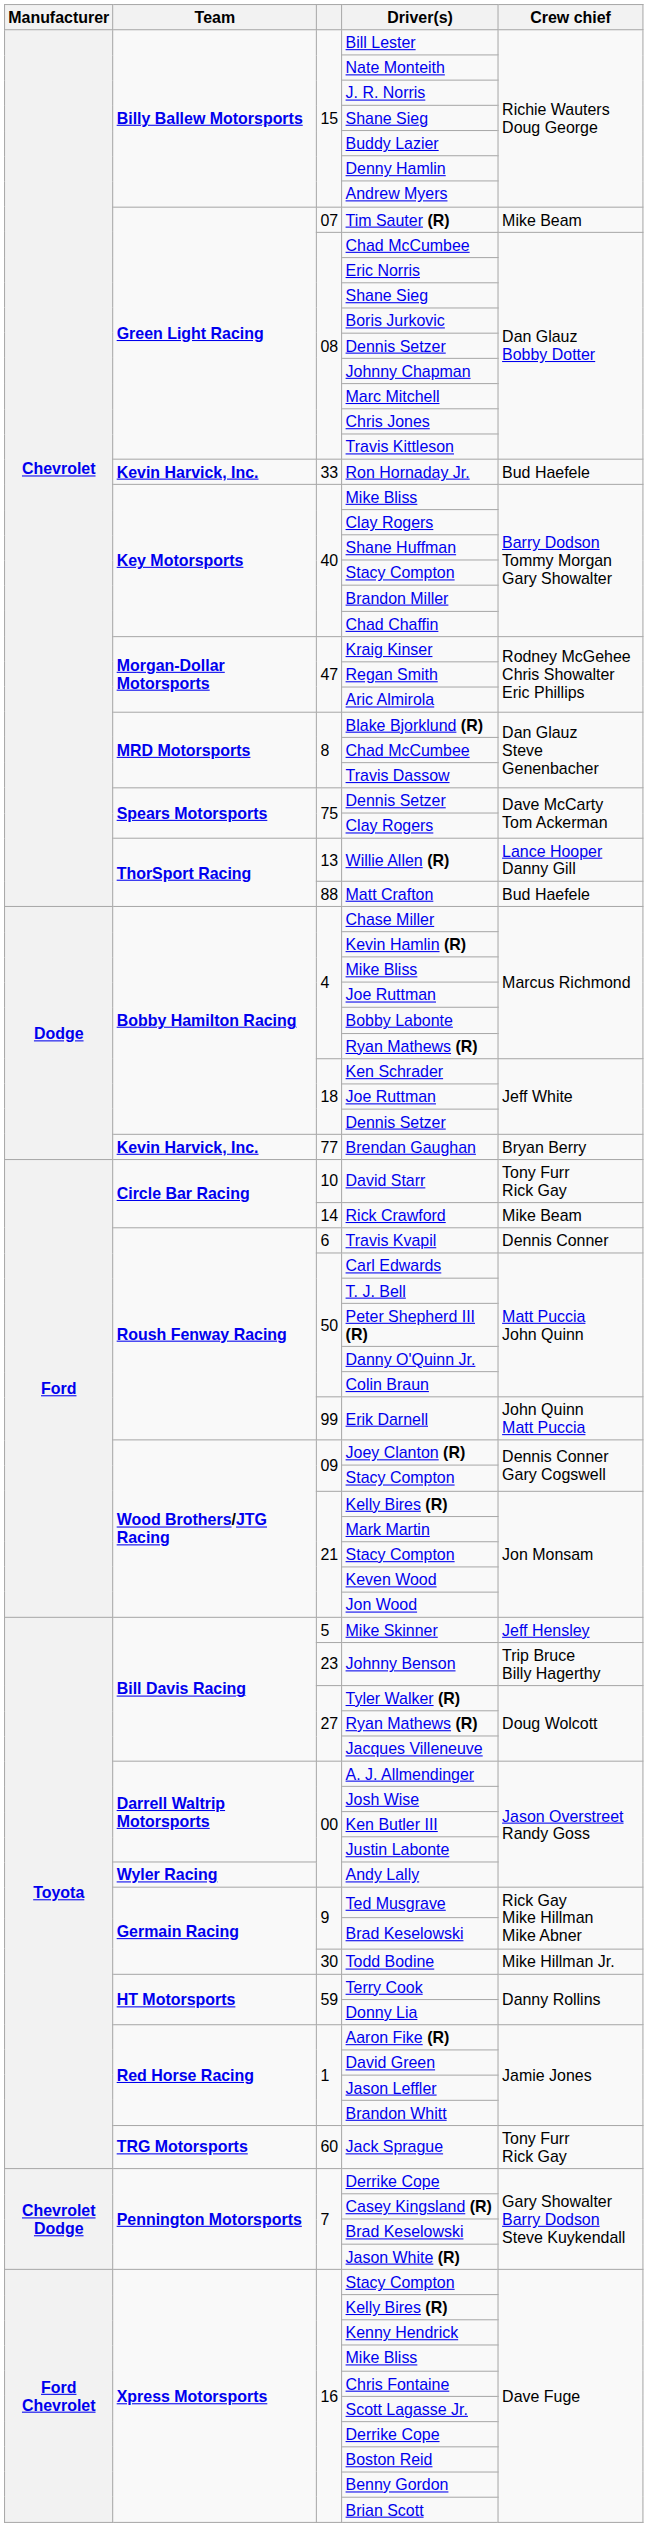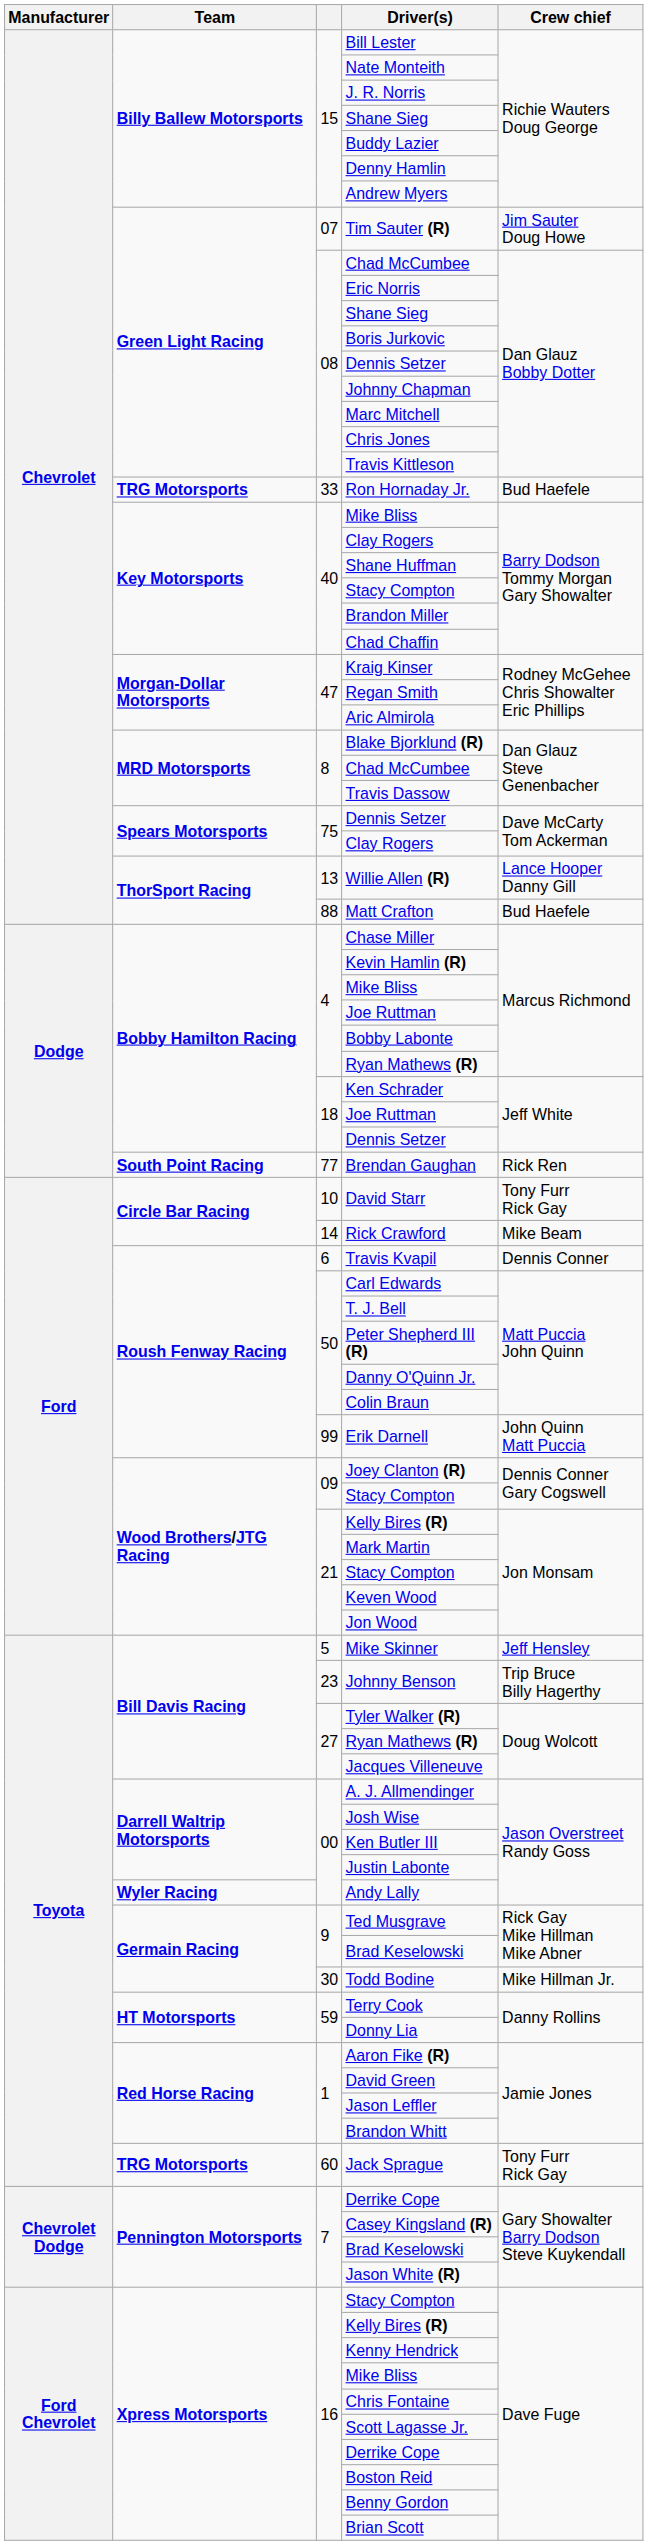 <table class="wikitable" style="font-size: 95%;">
 <tr>
 <th>Manufacturer</th>
 <th>Team</th>
 <th></th>
 <th>Driver(s)</th>
 <th>Crew chief</th>
 </tr>
 <tr>
 <th rowspan=34><a href='#'>Chevrolet</a></th>
 <td rowspan=7><strong><a href='#'>Billy Ballew Motorsports</a></strong></td>
 <td rowspan=7>15</td>
 <td><a href='#'>Bill Lester</a> <small></small></td>
 <td rowspan=7>Richie Wauters <small></small> <br> Doug George <small></small></td>
 </tr>
 <tr>
 <td><a href='#'>Nate Monteith</a> <small></small></td>
 </tr>
 <tr>
 <td><a href='#'>J. R. Norris</a> <small></small></td>
 </tr>
 <tr>
 <td><a href='#'>Shane Sieg</a> <small></small></td>
 </tr>
 <tr>
 <td><a href='#'>Buddy Lazier</a> <small></small></td>
 </tr>
 <tr>
 <td><a href='#'>Denny Hamlin</a> <small></small></td>
 </tr>
 <tr>
 <td><a href='#'>Andrew Myers</a> <small></small></td>
 </tr>
 <tr>
 <td rowspan=10><strong><a href='#'>Green Light Racing</a></strong></td>
 <td>07</td>
 <td><a href='#'>Tim Sauter</a> <strong>(R)</strong></td>
-<td>Mike Beam</td>
+<td><a href='#'>Jim Sauter</a> <small></small> <br> Doug Howe <small></small></td>
 </tr>
 <tr>
 <td rowspan=9>08</td>
 <td><a href='#'>Chad McCumbee</a>  <small></small></td>
 <td rowspan=9>Dan Glauz <small></small> <br> <a href='#'>Bobby Dotter</a> <small></small></td>
 </tr>
 <tr>
 <td><a href='#'>Eric Norris</a> <small></small></td>
 </tr>
 <tr>
 <td><a href='#'>Shane Sieg</a> <small></small></td>
 </tr>
 <tr>
 <td><a href='#'>Boris Jurkovic</a> <small></small></td>
 </tr>
 <tr>
 <td><a href='#'>Dennis Setzer</a> <small></small></td>
 </tr>
 <tr>
 <td><a href='#'>Johnny Chapman</a> <small></small></td>
 </tr>
 <tr>
 <td><a href='#'>Marc Mitchell</a> <small></small></td>
 </tr>
 <tr>
 <td><a href='#'>Chris Jones</a> <small></small></td>
 </tr>
 <tr>
 <td><a href='#'>Travis Kittleson</a> <small></small></td>
 </tr>
 <tr>
-<td><strong><a href='#'>Kevin Harvick, Inc.</a></strong></td>
+<td><strong><a href='#'>TRG Motorsports</a></strong></td>
 <td>33</td>
 <td><a href='#'>Ron Hornaday Jr.</a></td>
 <td>Bud Haefele</td>
 </tr>
 <tr>
 <td rowspan=6><strong><a href='#'>Key Motorsports</a></strong></td>
 <td rowspan=6>40</td>
 <td><a href='#'>Mike Bliss</a> <small></small></td>
 <td rowspan=6><a href='#'>Barry Dodson</a> <small></small> <br> Tommy Morgan <small></small> <br> Gary Showalter <small></small></td>
 </tr>
 <tr>
 <td><a href='#'>Clay Rogers</a> <small></small></td>
 </tr>
 <tr>
 <td><a href='#'>Shane Huffman</a> <small></small></td>
 </tr>
 <tr>
 <td><a href='#'>Stacy Compton</a> <small></small></td>
 </tr>
 <tr>
 <td><a href='#'>Brandon Miller</a> <small></small></td>
 </tr>
 <tr>
 <td><a href='#'>Chad Chaffin</a> <small></small></td>
 </tr>
 <tr>
 <td rowspan=3><strong><a href='#'>Morgan-Dollar Motorsports</a></strong></td>
 <td rowspan=3>47</td>
 <td><a href='#'>Kraig Kinser</a> <small></small></td>
 <td rowspan=3>Rodney McGehee <small></small> <br> Chris Showalter <small></small> <br> Eric Phillips <small></small></td>
 </tr>
 <tr>
 <td><a href='#'>Regan Smith</a> <small></small></td>
 </tr>
 <tr>
 <td><a href='#'>Aric Almirola</a> <small></small></td>
 </tr>
 <tr>
 <td rowspan=3><strong><a href='#'>MRD Motorsports</a></strong></td>
 <td rowspan=3>8</td>
 <td><a href='#'>Blake Bjorklund</a> <strong>(R)</strong> <small></small></td>
 <td rowspan=3>Dan Glauz <small></small> <br> Steve Genenbacher <small></small></td>
 </tr>
 <tr>
 <td><a href='#'>Chad McCumbee</a> <small></small></td>
 </tr>
 <tr>
 <td><a href='#'>Travis Dassow</a> <small></small></td>
 </tr>
 <tr>
 <td rowspan=2><strong><a href='#'>Spears Motorsports</a></strong></td>
 <td rowspan=2>75</td>
 <td><a href='#'>Dennis Setzer</a> <small></small></td>
 <td rowspan=2>Dave McCarty <small></small> <br> Tom Ackerman <small></small></td>
 </tr>
 <tr>
 <td><a href='#'>Clay Rogers</a> <small></small></td>
 </tr>
 <tr>
 <td rowspan=2><strong><a href='#'>ThorSport Racing</a></strong></td>
 <td>13</td>
 <td><a href='#'>Willie Allen</a> <strong>(R)</strong></td>
 <td><a href='#'>Lance Hooper</a> <small> </small> <br> Danny Gill <small></small></td>
 </tr>
 <tr>
 <td>88</td>
 <td><a href='#'>Matt Crafton</a></td>
 <td>Bud Haefele</td>
 </tr>
 <tr>
 <th rowspan=10><a href='#'>Dodge</a></th>
 <td rowspan=9><strong><a href='#'>Bobby Hamilton Racing</a></strong></td>
 <td rowspan=6>4</td>
 <td><a href='#'>Chase Miller</a> <small></small></td>
 <td rowspan=6>Marcus Richmond</td>
 </tr>
 <tr>
 <td><a href='#'>Kevin Hamlin</a> <strong>(R)</strong> <small></small></td>
 </tr>
 <tr>
 <td><a href='#'>Mike Bliss</a> <small></small></td>
 </tr>
 <tr>
 <td><a href='#'>Joe Ruttman</a> <small></small></td>
 </tr>
 <tr>
 <td><a href='#'>Bobby Labonte</a> <small></small></td>
 </tr>
 <tr>
 <td><a href='#'>Ryan Mathews</a> <strong>(R)</strong> <small></small></td>
 </tr>
 <tr>
 <td rowspan=3>18</td>
 <td><a href='#'>Ken Schrader</a> <small></small></td>
 <td rowspan=3>Jeff White</td>
 </tr>
 <tr>
 <td><a href='#'>Joe Ruttman</a> <small></small></td>
 </tr>
 <tr>
 <td><a href='#'>Dennis Setzer</a> <small></small></td>
 </tr>
 <tr>
-<td><strong><a href='#'>Kevin Harvick, Inc.</a></strong></td>
+<td><strong><a href='#'>South Point Racing</a></strong></td>
 <td>77</td>
 <td><a href='#'>Brendan Gaughan</a></td>
-<td>Bryan Berry</td>
+<td>Rick Ren</td>
 </tr>
 <tr>
 <th rowspan=16><a href='#'>Ford</a></th>
 <td rowspan=2><strong><a href='#'>Circle Bar Racing</a></strong></td>
 <td>10</td>
 <td><a href='#'>David Starr</a></td>
 <td>Tony Furr <small></small> <br> Rick Gay <small></small></td>
 </tr>
 <tr>
 <td>14</td>
 <td><a href='#'>Rick Crawford</a></td>
 <td>Mike Beam</td>
 </tr>
 <tr>
 <td rowspan=7><strong><a href='#'>Roush Fenway Racing</a></strong></td>
 <td>6</td>
 <td><a href='#'>Travis Kvapil</a></td>
 <td>Dennis Conner</td>
 </tr>
 <tr>
 <td rowspan=5>50</td>
 <td><a href='#'>Carl Edwards</a> <small></small></td>
 <td rowspan=5><a href='#'>Matt Puccia</a> <small></small> <br> John Quinn <small></small></td>
 </tr>
 <tr>
 <td><a href='#'>T. J. Bell</a> <small></small></td>
 </tr>
 <tr>
 <td><a href='#'>Peter Shepherd III</a> <strong>(R)</strong> <small></small></td>
 </tr>
 <tr>
 <td><a href='#'>Danny O'Quinn Jr.</a> <small></small></td>
 </tr>
 <tr>
 <td><a href='#'>Colin Braun</a> <small></small></td>
 </tr>
 <tr>
 <td>99</td>
 <td><a href='#'>Erik Darnell</a></td>
 <td>John Quinn <small></small> <br> <a href='#'>Matt Puccia</a> <small></small></td>
 </tr>
 <tr>
 <td rowspan=7><strong><a href='#'>Wood Brothers</a>/<a href='#'>JTG Racing</a></strong></td>
 <td rowspan=2>09</td>
 <td><a href='#'>Joey Clanton</a> <strong>(R)</strong> <small></small></td>
 <td rowspan=2>Dennis Conner <small></small> <br> Gary Cogswell <small></small></td>
 </tr>
 <tr>
 <td><a href='#'>Stacy Compton</a> <small></small></td>
 </tr>
 <tr>
 <td rowspan=5>21</td>
 <td><a href='#'>Kelly Bires</a> <strong>(R)</strong> <small></small></td>
 <td rowspan=5>Jon Monsam</td>
 </tr>
 <tr>
 <td><a href='#'>Mark Martin</a> <small></small></td>
 </tr>
 <tr>
 <td><a href='#'>Stacy Compton</a> <small></small></td>
 </tr>
 <tr>
 <td><a href='#'>Keven Wood</a> <small></small></td>
 </tr>
 <tr>
 <td><a href='#'>Jon Wood</a> <small></small></td>
 </tr>
 <tr>
 <th rowspan=20><a href='#'>Toyota</a></th>
 <td rowspan=5><strong><a href='#'>Bill Davis Racing</a></strong></td>
 <td>5</td>
 <td><a href='#'>Mike Skinner</a></td>
 <td><a href='#'>Jeff Hensley</a></td>
 </tr>
 <tr>
 <td>23</td>
 <td><a href='#'>Johnny Benson</a></td>
 <td>Trip Bruce <small></small> <br> Billy Hagerthy <small></small></td>
 </tr>
 <tr>
 <td rowspan=3>27 </td>
 <td><a href='#'>Tyler Walker</a> <strong>(R)</strong> <small></small></td>
 <td rowspan=3>Doug Wolcott</td>
 </tr>
 <tr>
 <td><a href='#'>Ryan Mathews</a> <strong>(R)</strong> <small></small></td>
 </tr>
 <tr>
 <td><a href='#'>Jacques Villeneuve</a> <small></small></td>
 </tr>
 <tr>
 <td rowspan=4><strong><a href='#'>Darrell Waltrip Motorsports</a></strong></td>
 <td rowspan=5>00</td>
 <td><a href='#'>A. J. Allmendinger</a> <small></small></td>
 <td rowspan=5><a href='#'>Jason Overstreet</a> <small></small> <br> Randy Goss <small></small></td>
 </tr>
 <tr>
 <td><a href='#'>Josh Wise</a> <small></small></td>
 </tr>
 <tr>
 <td><a href='#'>Ken Butler III</a> <small></small></td>
 </tr>
 <tr>
 <td><a href='#'>Justin Labonte</a> <small></small></td>
 </tr>
 <tr>
 <td><strong><a href='#'>Wyler Racing</a></strong></td>
 <td><a href='#'>Andy Lally</a> <small></small></td>
 </tr>
 <tr>
 <td rowspan=3><strong><a href='#'>Germain Racing</a></strong></td>
 <td rowspan=2>9</td>
 <td><a href='#'>Ted Musgrave</a> <small></small></td>
 <td rowspan=2>Rick Gay <small></small> <br> Mike Hillman <small></small> <br> Mike Abner <small></small></td>
 </tr>
 <tr>
 <td><a href='#'>Brad Keselowski</a> <small></small></td>
 </tr>
 <tr>
 <td>30</td>
 <td><a href='#'>Todd Bodine</a></td>
 <td>Mike Hillman Jr.</td>
 </tr>
 <tr>
 <td rowspan=2><strong><a href='#'>HT Motorsports</a></strong></td>
 <td rowspan=2>59</td>
 <td><a href='#'>Terry Cook</a> <small></small></td>
 <td rowspan=2>Danny Rollins</td>
 </tr>
 <tr>
 <td><a href='#'>Donny Lia</a> <small></small></td>
 </tr>
 <tr>
 <td rowspan=4><strong><a href='#'>Red Horse Racing</a></strong></td>
 <td rowspan=4>1</td>
 <td><a href='#'>Aaron Fike</a> <strong>(R)</strong> <small></small></td>
 <td rowspan=4>Jamie Jones</td>
 </tr>
 <tr>
 <td><a href='#'>David Green</a> <small></small></td>
 </tr>
 <tr>
 <td><a href='#'>Jason Leffler</a> <small></small></td>
 </tr>
 <tr>
 <td><a href='#'>Brandon Whitt</a> <small></small></td>
 </tr>
 <tr>
 <td><strong><a href='#'>TRG Motorsports</a></strong></td>
 <td>60</td>
 <td><a href='#'>Jack Sprague</a></td>
 <td>Tony Furr <small></small> <br> Rick Gay <small></small></td>
 </tr>
 <tr>
 <th rowspan=4><a href='#'>Chevrolet</a> <small></small> <br> <a href='#'>Dodge</a> <small></small></th>
 <td rowspan=4><strong><a href='#'>Pennington Motorsports</a></strong></td>
 <td rowspan=4>7</td>
 <td><a href='#'>Derrike Cope</a> <small></small></td>
 <td rowspan=4>Gary Showalter <small></small> <br> <a href='#'>Barry Dodson</a> <small></small> <br> Steve Kuykendall <small></small></td>
 </tr>
 <tr>
 <td><a href='#'>Casey Kingsland</a> <strong>(R)</strong> <small></small></td>
 </tr>
 <tr>
 <td><a href='#'>Brad Keselowski</a> <small></small></td>
 </tr>
 <tr>
 <td><a href='#'>Jason White</a> <strong>(R)</strong> <small></small></td>
 </tr>
 <tr>
 <th rowspan=10><a href='#'>Ford</a> <small></small> <br> <a href='#'>Chevrolet</a> <small></small></th>
 <td rowspan=10><strong><a href='#'>Xpress Motorsports</a></strong></td>
 <td rowspan=10>16</td>
 <td><a href='#'>Stacy Compton</a> <small></small></td>
 <td rowspan=10>Dave Fuge</td>
 </tr>
 <tr>
 <td><a href='#'>Kelly Bires</a> <strong>(R)</strong> <small></small></td>
 </tr>
 <tr>
 <td><a href='#'>Kenny Hendrick</a> <small></small></td>
 </tr>
 <tr>
 <td><a href='#'>Mike Bliss</a> <small></small></td>
 </tr>
 <tr>
 <td><a href='#'>Chris Fontaine</a> <small></small></td>
 </tr>
 <tr>
 <td><a href='#'>Scott Lagasse Jr.</a> <small></small></td>
 </tr>
 <tr>
 <td><a href='#'>Derrike Cope</a> <small></small></td>
 </tr>
 <tr>
 <td><a href='#'>Boston Reid</a> <small></small></td>
 </tr>
 <tr>
 <td><a href='#'>Benny Gordon</a> <small></small></td>
 </tr>
 <tr>
 <td><a href='#'>Brian Scott</a> <small></small></td>
 </tr>
 </table>
